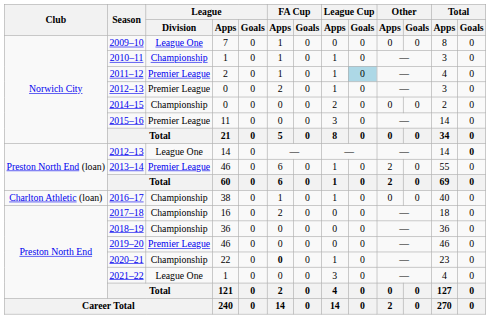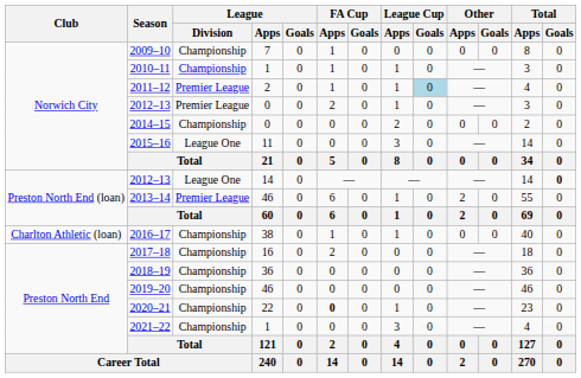 <table class="wikitable" style="text-align: center">
 <tr>
 <th rowspan="2">Club</th>
 <th rowspan="2">Season</th>
 <th colspan="3">League</th>
 <th colspan="2">FA Cup</th>
 <th colspan="2">League Cup</th>
 <th colspan="2">Other</th>
 <th colspan="2">Total</th>
 </tr>
 <tr>
 <th>Division</th>
 <th>Apps</th>
 <th>Goals</th>
 <th>Apps</th>
 <th>Goals</th>
 <th>Apps</th>
 <th>Goals</th>
 <th>Apps</th>
 <th>Goals</th>
 <th>Apps</th>
 <th>Goals</th>
 </tr>
 <tr>
 <td rowspan="7"><a href='#'>Norwich City</a></td>
 <td><a href='#'>2009–10</a></td>
-<td><a href='#'>League One</a></td>
+<td>Championship</td>
 <td>7</td>
 <td>0</td>
 <td>1</td>
 <td>0</td>
 <td>0</td>
 <td>0</td>
 <td>0</td>
 <td>0</td>
 <td>8</td>
 <td>0</td>
 </tr>
 <tr>
 <td><a href='#'>2010–11</a></td>
 <td><a href='#'>Championship</a></td>
 <td>1</td>
 <td>0</td>
 <td>1</td>
 <td>0</td>
 <td>1</td>
 <td>0</td>
 <td colspan="2">—</td>
 <td>3</td>
 <td>0</td>
 </tr>
 <tr>
 <td><a href='#'>2011–12</a></td>
 <td><a href='#'>Premier League</a></td>
 <td>2</td>
 <td>0</td>
 <td>1</td>
 <td>0</td>
 <td>1</td>
 <td style="background: lightblue;">0</td>
 <td colspan="2">—</td>
 <td>4</td>
 <td>0</td>
 </tr>
 <tr>
 <td><a href='#'>2012–13</a></td>
 <td>Premier League</td>
 <td>0</td>
 <td>0</td>
 <td>2</td>
 <td>0</td>
 <td>1</td>
 <td>0</td>
 <td colspan="2">—</td>
 <td>3</td>
 <td>0</td>
 </tr>
 <tr>
 <td><a href='#'>2014–15</a></td>
 <td>Championship</td>
 <td>0</td>
 <td>0</td>
 <td>0</td>
 <td>0</td>
 <td>2</td>
 <td>0</td>
 <td>0</td>
 <td>0</td>
 <td>2</td>
 <td>0</td>
 </tr>
 <tr>
 <td><a href='#'>2015–16</a></td>
-<td>Premier League</td>
+<td>League One</td>
 <td>11</td>
 <td>0</td>
 <td>0</td>
 <td>0</td>
 <td>3</td>
 <td>0</td>
 <td colspan="2">—</td>
 <td>14</td>
 <td>0</td>
 </tr>
 <tr>
 <th colspan="2">Total</th>
 <th>21</th>
 <th>0</th>
 <th>5</th>
 <th>0</th>
 <th>8</th>
 <th>0</th>
 <th>0</th>
 <th>0</th>
 <th>34</th>
 <th>0</th>
 </tr>
 <tr>
 <td rowspan="3"><a href='#'>Preston North End</a> (loan)</td>
 <td><a href='#'>2012–13</a></td>
 <td>League One</td>
 <td>14</td>
 <td>0</td>
 <td colspan="2">—</td>
 <td colspan="2">—</td>
 <td colspan="2">—</td>
 <td>14</td>
 <td><strong>0</strong></td>
 </tr>
 <tr>
 <td><a href='#'>2013–14</a></td>
 <td><a href='#'>Premier League</a></td>
 <td>46</td>
 <td>0</td>
 <td>6</td>
 <td>0</td>
 <td>1</td>
 <td>0</td>
 <td>2</td>
 <td>0</td>
 <td>55</td>
 <td>0</td>
 </tr>
 <tr>
 <th colspan="2">Total</th>
 <th>60</th>
 <th>0</th>
 <th>6</th>
 <th>0</th>
 <th>1</th>
 <th>0</th>
 <th>2</th>
 <th>0</th>
 <th>69</th>
 <th>0</th>
 </tr>
 <tr>
 <td><a href='#'>Charlton Athletic</a> (loan)</td>
 <td><a href='#'>2016–17</a></td>
 <td>Championship</td>
 <td>38</td>
 <td>0</td>
 <td>1</td>
 <td>0</td>
 <td>1</td>
 <td>0</td>
 <td>0</td>
 <td>0</td>
 <td>40</td>
 <td>0</td>
 </tr>
 <tr>
 <td rowspan="6"><a href='#'>Preston North End</a></td>
 <td><a href='#'>2017–18</a></td>
 <td>Championship</td>
 <td>16</td>
 <td>0</td>
 <td>2</td>
 <td>0</td>
 <td>0</td>
 <td>0</td>
 <td colspan="2">—</td>
 <td>18</td>
 <td>0</td>
 </tr>
 <tr>
 <td><a href='#'>2018–19</a></td>
 <td>Championship</td>
 <td>36</td>
 <td>0</td>
 <td>0</td>
 <td>0</td>
 <td>0</td>
 <td>0</td>
 <td colspan="2">—</td>
 <td>36</td>
 <td>0</td>
 </tr>
 <tr>
 <td><a href='#'>2019–20</a></td>
-<td><a href='#'>Premier League</a></td>
+<td>Championship</td>
 <td>46</td>
 <td>0</td>
 <td>0</td>
 <td>0</td>
 <td>0</td>
 <td>0</td>
 <td colspan="2">—</td>
 <td>46</td>
 <td>0</td>
 </tr>
 <tr>
 <td><a href='#'>2020–21</a></td>
 <td>Championship</td>
 <td>22</td>
 <td>0</td>
 <td><strong>0</strong></td>
 <td>0</td>
 <td>1</td>
 <td>0</td>
 <td colspan="2">—</td>
 <td>23</td>
 <td>0</td>
 </tr>
 <tr>
 <td><a href='#'>2021–22</a></td>
-<td>League One</td>
+<td>Championship</td>
 <td>1</td>
 <td>0</td>
 <td>0</td>
 <td>0</td>
 <td>3</td>
 <td>0</td>
 <td colspan="2">—</td>
 <td>4</td>
 <td>0</td>
 </tr>
 <tr>
 <th colspan="2">Total</th>
 <th>121</th>
 <th>0</th>
 <th>2</th>
 <th>0</th>
 <th>4</th>
 <th>0</th>
 <th>0</th>
 <th>0</th>
 <th>127</th>
 <th>0</th>
 </tr>
 <tr>
 <th colspan="3">Career Total</th>
 <th>240</th>
 <th>0</th>
 <th>14</th>
 <th>0</th>
 <th>14</th>
 <th>0</th>
 <th>2</th>
 <th>0</th>
 <th>270</th>
 <th>0</th>
 </tr>
 </table>
